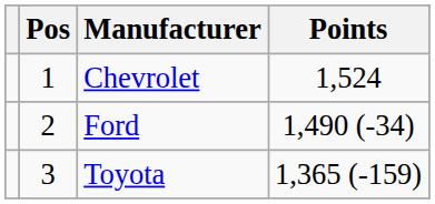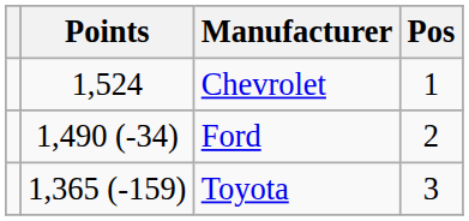 <table class="wikitable" style="font-size: 95%;">
 <tr>
 <th></th>
+<th>Points</th>
+<th>Manufacturer</th>
 <th>Pos</th>
-<th>Manufacturer</th>
-<th>Points</th>
 </tr>
 <tr>
 <td align="left"></td>
+<td style="text-align:center;">1,524</td>
+<td><a href='#'>Chevrolet</a></td>
 <td style="text-align:center;">1</td>
-<td><a href='#'>Chevrolet</a></td>
-<td style="text-align:center;">1,524</td>
 </tr>
 <tr>
 <td align="left"></td>
+<td style="text-align:center;">1,490 (-34)</td>
+<td><a href='#'>Ford</a></td>
 <td style="text-align:center;">2</td>
-<td><a href='#'>Ford</a></td>
-<td style="text-align:center;">1,490 (-34)</td>
 </tr>
 <tr>
 <td align="left"></td>
+<td style="text-align:center;">1,365 (-159)</td>
+<td><a href='#'>Toyota</a></td>
 <td style="text-align:center;">3</td>
-<td><a href='#'>Toyota</a></td>
-<td style="text-align:center;">1,365 (-159)</td>
 </tr>
 </table>
